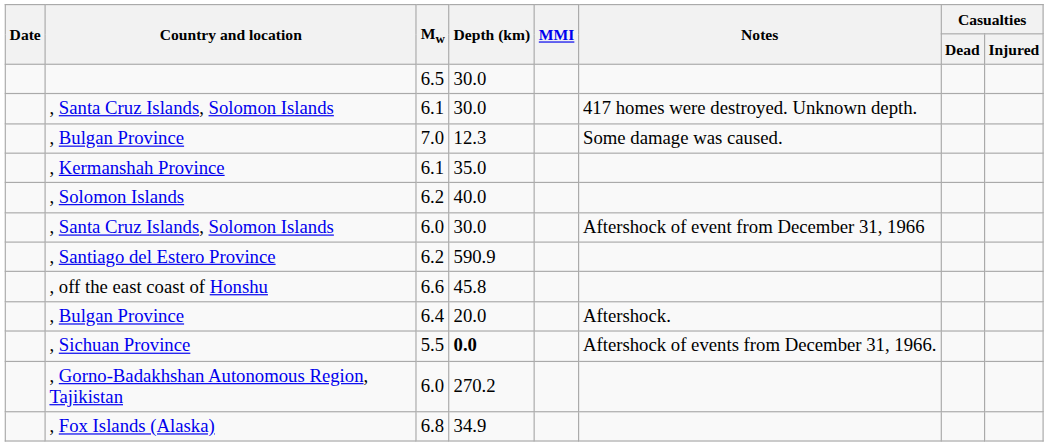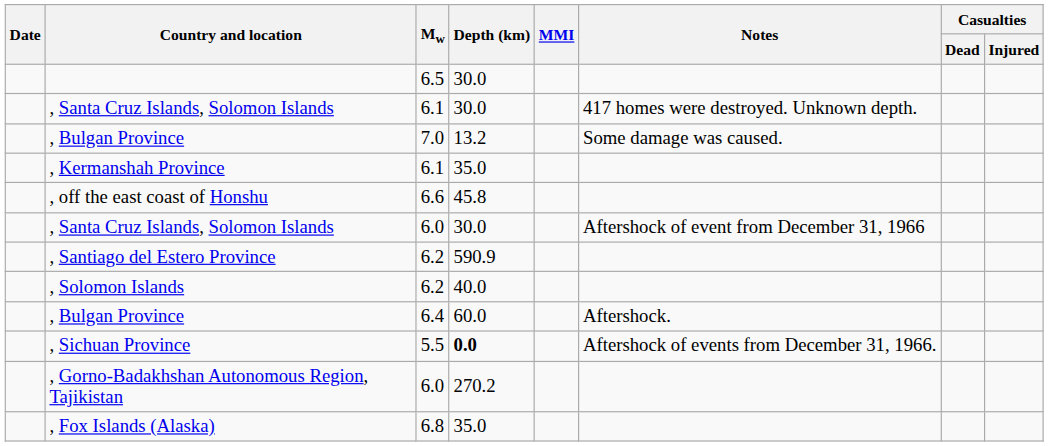 <table class="wikitable sortable sort-under" style="border:1px black; margin-left:1em;">
 <tr>
 <th rowspan="2"><small>Date</small></th>
 <th rowspan="2" style="width: 310px"><small>Country and location</small></th>
 <th rowspan="2"><small>M<sub>w</sub></small></th>
 <th rowspan="2"><small>Depth (km)</small></th>
 <th rowspan="2"><small><a href='#'>MMI</a></small></th>
 <th rowspan="2" class="unsortable"><small>Notes</small></th>
 <th colspan="2"><small>Casualties</small></th>
 </tr>
 <tr>
 <th><small>Dead</small></th>
 <th><small>Injured</small></th>
 </tr>
 <tr>
 <td></td>
 <td></td>
 <td>6.5</td>
 <td>30.0</td>
 <td></td>
 <td></td>
 <td></td>
 <td></td>
 </tr>
 <tr>
 <td></td>
 <td>, <a href='#'>Santa Cruz Islands</a>, <a href='#'>Solomon Islands</a></td>
 <td>6.1</td>
 <td>30.0</td>
 <td></td>
 <td>417 homes were destroyed. Unknown depth.</td>
 <td></td>
 <td></td>
 </tr>
 <tr>
 <td></td>
 <td>, <a href='#'>Bulgan Province</a></td>
 <td>7.0</td>
-<td>12.3</td>
+<td>13.2</td>
 <td></td>
 <td>Some damage was caused.</td>
 <td></td>
 <td></td>
 </tr>
 <tr>
 <td></td>
 <td>, <a href='#'>Kermanshah Province</a></td>
 <td>6.1</td>
 <td>35.0</td>
 <td></td>
 <td></td>
 <td></td>
 <td></td>
 </tr>
 <tr>
 <td></td>
-<td>, <a href='#'>Solomon Islands</a></td>
-<td>6.2</td>
-<td>40.0</td>
+<td>, off the east coast of <a href='#'>Honshu</a></td>
+<td>6.6</td>
+<td>45.8</td>
 <td></td>
 <td></td>
 <td></td>
 <td></td>
 </tr>
 <tr>
 <td></td>
 <td>, <a href='#'>Santa Cruz Islands</a>, <a href='#'>Solomon Islands</a></td>
 <td>6.0</td>
 <td>30.0</td>
 <td></td>
 <td>Aftershock of event from December 31, 1966</td>
 <td></td>
 <td></td>
 </tr>
 <tr>
 <td></td>
 <td>, <a href='#'>Santiago del Estero Province</a></td>
 <td>6.2</td>
 <td>590.9</td>
 <td></td>
 <td></td>
 <td></td>
 <td></td>
 </tr>
 <tr>
 <td></td>
-<td>, off the east coast of <a href='#'>Honshu</a></td>
-<td>6.6</td>
-<td>45.8</td>
+<td>, <a href='#'>Solomon Islands</a></td>
+<td>6.2</td>
+<td>40.0</td>
 <td></td>
 <td></td>
 <td></td>
 <td></td>
 </tr>
 <tr>
 <td></td>
 <td>, <a href='#'>Bulgan Province</a></td>
 <td>6.4</td>
-<td>20.0</td>
+<td>60.0</td>
 <td></td>
 <td>Aftershock.</td>
 <td></td>
 <td></td>
 </tr>
 <tr>
 <td></td>
 <td>, <a href='#'>Sichuan Province</a></td>
 <td>5.5</td>
 <td><strong>0.0</strong></td>
 <td></td>
 <td>Aftershock of events from December 31, 1966.</td>
 <td></td>
 <td></td>
 </tr>
 <tr>
 <td></td>
 <td>, <a href='#'>Gorno-Badakhshan Autonomous Region</a>, <a href='#'>Tajikistan</a></td>
 <td>6.0</td>
 <td>270.2</td>
 <td></td>
 <td></td>
 <td></td>
 <td></td>
 </tr>
 <tr>
 <td></td>
 <td>, <a href='#'>Fox Islands (Alaska)</a></td>
 <td>6.8</td>
-<td>34.9</td>
+<td>35.0</td>
 <td></td>
 <td></td>
 <td></td>
 <td></td>
 </tr>
 </table>
